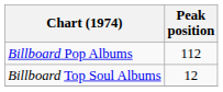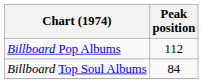 <table class="wikitable">
 <tr>
 <th>Chart (1974)</th>
 <th>Peak<br>position</th>
 </tr>
 <tr>
 <td><a href='#'><em>Billboard</em> Pop Albums</a></td>
 <td align=center>112</td>
 </tr>
 <tr>
 <td><em>Billboard</em> <a href='#'>Top Soul Albums</a></td>
-<td align=center>12</td>
+<td align=center>84</td>
 </tr>
 <tr>
 </tr>
 </table>
